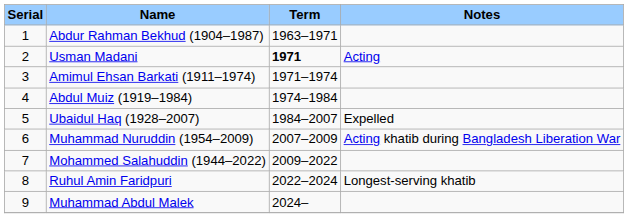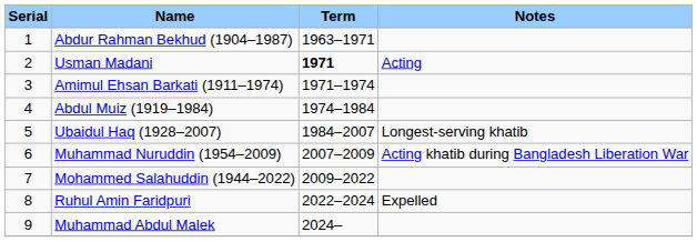 <table class="wikitable">
 <tr bgcolor=#99ccff>
 <td align="center"><strong>Serial</strong></td>
 <td align="center"><strong>Name</strong></td>
 <td align="center"><strong>Term</strong></td>
 <td align="center"><strong>Notes</strong></td>
 </tr>
 <tr>
 <td align="center">1</td>
 <td><a href='#'>Abdur Rahman Bekhud</a>  (1904–1987)</td>
 <td>1963–1971</td>
 <td></td>
 </tr>
 <tr>
 <td align="center">2</td>
 <td><a href='#'>Usman Madani</a></td>
 <td><strong>1971</strong></td>
 <td><a href='#'>Acting</a></td>
 </tr>
 <tr>
 <td align="center">3</td>
 <td><a href='#'>Amimul Ehsan Barkati</a> (1911–1974)</td>
 <td>1971–1974</td>
 <td></td>
 </tr>
 <tr>
 <td align="center">4</td>
 <td><a href='#'>Abdul Muiz</a> (1919–1984)</td>
 <td>1974–1984</td>
 <td></td>
 </tr>
 <tr>
 <td align="center">5</td>
 <td><a href='#'>Ubaidul Haq</a> (1928–2007)</td>
 <td>1984–2007</td>
-<td>Expelled</td>
+<td>Longest-serving khatib</td>
 </tr>
 <tr>
 <td align="center">6</td>
 <td><a href='#'>Muhammad Nuruddin</a> (1954–2009)</td>
 <td>2007–2009</td>
 <td><a href='#'>Acting</a> khatib during <a href='#'>Bangladesh Liberation War</a></td>
 </tr>
 <tr>
 <td align="center">7</td>
 <td><a href='#'>Mohammed Salahuddin</a> (1944–2022)</td>
 <td>2009–2022</td>
 <td></td>
 </tr>
 <tr>
 <td align="center">8</td>
 <td><a href='#'>Ruhul Amin Faridpuri</a></td>
 <td>2022–2024</td>
-<td>Longest-serving khatib</td>
+<td>Expelled</td>
 </tr>
 <tr>
 <td align="center">9</td>
 <td><a href='#'>Muhammad Abdul Malek</a></td>
 <td>2024–</td>
 <td></td>
 </tr>
 <tr>
 </tr>
 </table>
